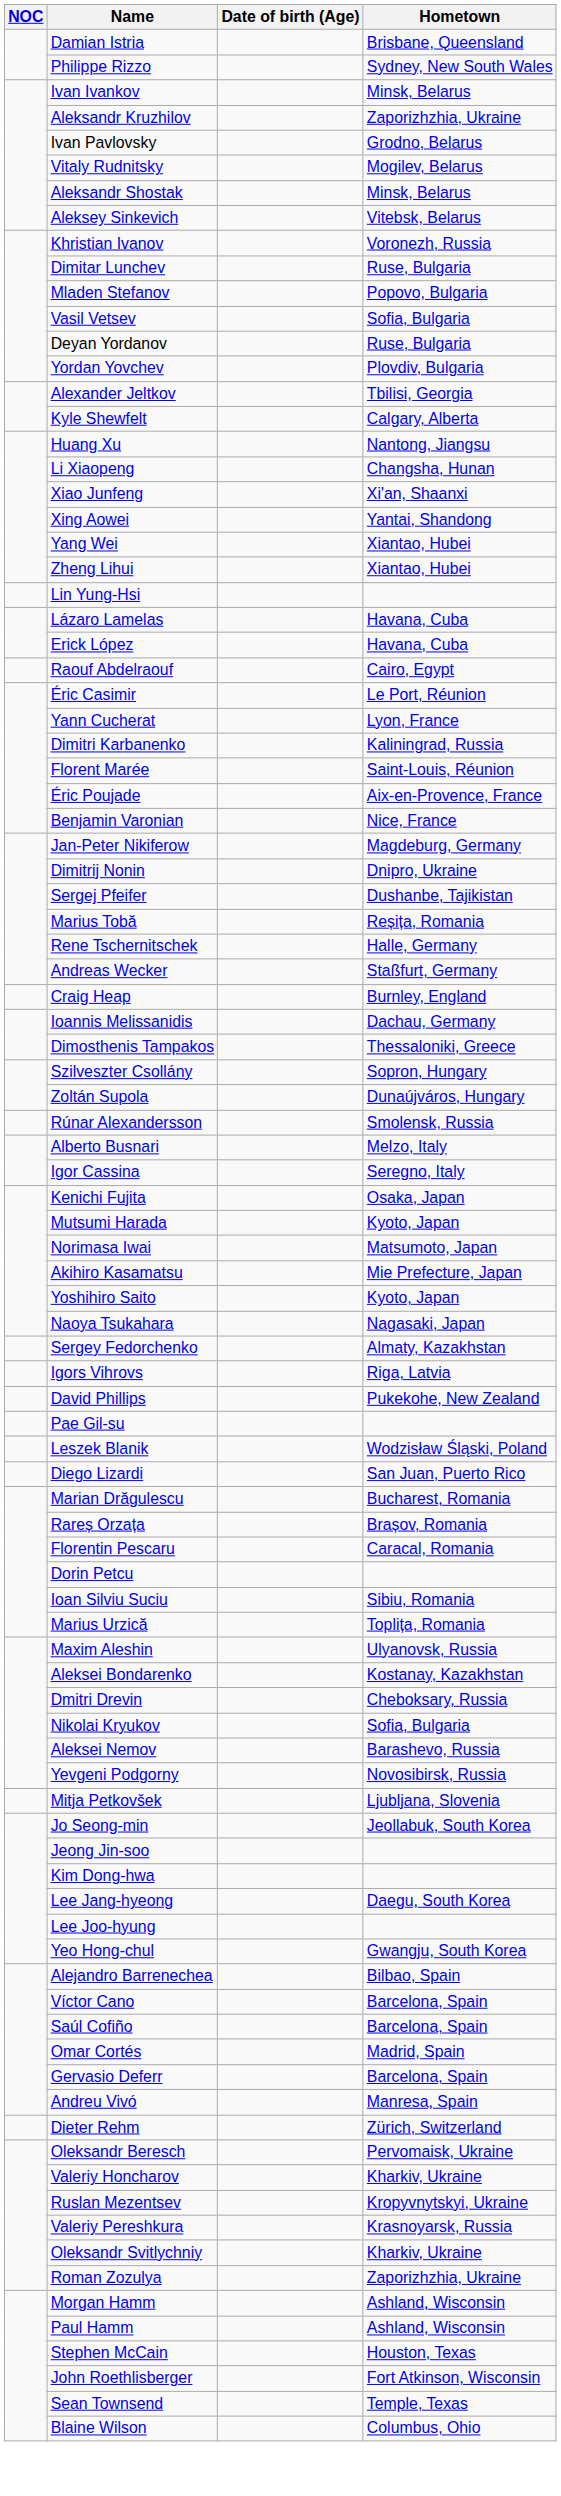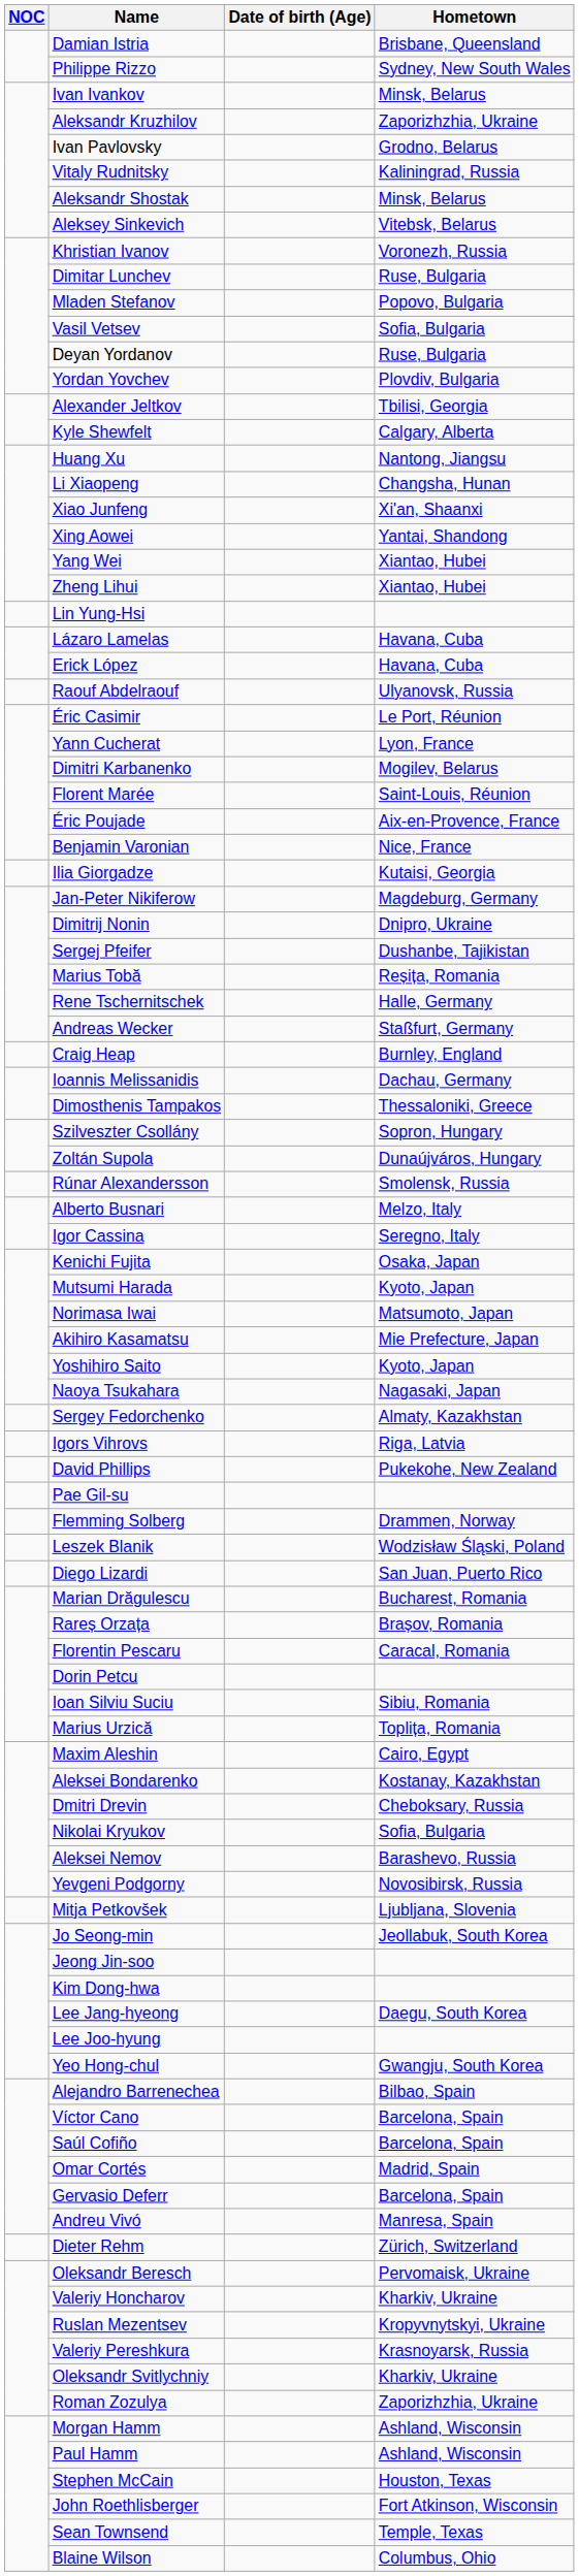 <table class="wikitable sortable">
 <tr>
 <th><a href='#'>NOC</a></th>
 <th>Name</th>
 <th>Date of birth (Age)</th>
 <th>Hometown</th>
 </tr>
 <tr>
 <td rowspan="2"></td>
 <td><a href='#'>Damian Istria</a></td>
 <td></td>
 <td><a href='#'>Brisbane, Queensland</a></td>
 </tr>
 <tr>
 <td><a href='#'>Philippe Rizzo</a></td>
 <td></td>
 <td><a href='#'>Sydney, New South Wales</a></td>
 </tr>
 <tr>
 <td rowspan="6"></td>
 <td><a href='#'>Ivan Ivankov</a></td>
 <td></td>
 <td><a href='#'>Minsk, Belarus</a></td>
 </tr>
 <tr>
 <td><a href='#'>Aleksandr Kruzhilov</a></td>
 <td></td>
 <td><a href='#'>Zaporizhzhia, Ukraine</a></td>
 </tr>
 <tr>
 <td>Ivan Pavlovsky</td>
 <td></td>
 <td><a href='#'>Grodno, Belarus</a></td>
 </tr>
 <tr>
 <td><a href='#'>Vitaly Rudnitsky</a></td>
 <td></td>
-<td><a href='#'>Mogilev, Belarus</a></td>
+<td><a href='#'>Kaliningrad, Russia</a></td>
 </tr>
 <tr>
 <td><a href='#'>Aleksandr Shostak</a></td>
 <td></td>
 <td><a href='#'>Minsk, Belarus</a></td>
 </tr>
 <tr>
 <td><a href='#'>Aleksey Sinkevich</a></td>
 <td></td>
 <td><a href='#'>Vitebsk, Belarus</a></td>
 </tr>
 <tr>
 <td rowspan="6"></td>
 <td><a href='#'>Khristian Ivanov</a></td>
 <td></td>
 <td><a href='#'>Voronezh, Russia</a></td>
 </tr>
 <tr>
 <td><a href='#'>Dimitar Lunchev</a></td>
 <td></td>
 <td><a href='#'>Ruse, Bulgaria</a></td>
 </tr>
 <tr>
 <td><a href='#'>Mladen Stefanov</a></td>
 <td></td>
 <td><a href='#'>Popovo, Bulgaria</a></td>
 </tr>
 <tr>
 <td><a href='#'>Vasil Vetsev</a></td>
 <td></td>
 <td><a href='#'>Sofia, Bulgaria</a></td>
 </tr>
 <tr>
 <td>Deyan Yordanov</td>
 <td></td>
 <td><a href='#'>Ruse, Bulgaria</a></td>
 </tr>
 <tr>
 <td><a href='#'>Yordan Yovchev</a></td>
 <td></td>
 <td><a href='#'>Plovdiv, Bulgaria</a></td>
 </tr>
 <tr>
 <td rowspan="2"></td>
 <td><a href='#'>Alexander Jeltkov</a></td>
 <td></td>
 <td><a href='#'>Tbilisi, Georgia</a></td>
 </tr>
 <tr>
 <td><a href='#'>Kyle Shewfelt</a></td>
 <td></td>
 <td><a href='#'>Calgary, Alberta</a></td>
 </tr>
 <tr>
 <td rowspan="6"></td>
 <td><a href='#'>Huang Xu</a></td>
 <td></td>
 <td><a href='#'>Nantong, Jiangsu</a></td>
 </tr>
 <tr>
 <td><a href='#'>Li Xiaopeng</a></td>
 <td></td>
 <td><a href='#'>Changsha, Hunan</a></td>
 </tr>
 <tr>
 <td><a href='#'>Xiao Junfeng</a></td>
 <td></td>
 <td><a href='#'>Xi'an, Shaanxi</a></td>
 </tr>
 <tr>
 <td><a href='#'>Xing Aowei</a></td>
 <td></td>
 <td><a href='#'>Yantai, Shandong</a></td>
 </tr>
 <tr>
 <td><a href='#'>Yang Wei</a></td>
 <td></td>
 <td><a href='#'>Xiantao, Hubei</a></td>
 </tr>
 <tr>
 <td><a href='#'>Zheng Lihui</a></td>
 <td></td>
 <td><a href='#'>Xiantao, Hubei</a></td>
 </tr>
 <tr>
 <td></td>
 <td><a href='#'>Lin Yung-Hsi</a></td>
 <td></td>
 <td></td>
 </tr>
 <tr>
 <td rowspan="2"></td>
 <td><a href='#'>Lázaro Lamelas</a></td>
 <td></td>
 <td><a href='#'>Havana, Cuba</a></td>
 </tr>
 <tr>
 <td><a href='#'>Erick López</a></td>
 <td></td>
 <td><a href='#'>Havana, Cuba</a></td>
 </tr>
 <tr>
 <td></td>
 <td><a href='#'>Raouf Abdelraouf</a></td>
 <td></td>
-<td><a href='#'>Cairo, Egypt</a></td>
+<td><a href='#'>Ulyanovsk, Russia</a></td>
 </tr>
 <tr>
 <td rowspan="6"></td>
 <td><a href='#'>Éric Casimir</a></td>
 <td></td>
 <td><a href='#'>Le Port, Réunion</a></td>
 </tr>
 <tr>
 <td><a href='#'>Yann Cucherat</a></td>
 <td></td>
 <td><a href='#'>Lyon, France</a></td>
 </tr>
 <tr>
 <td><a href='#'>Dimitri Karbanenko</a></td>
 <td></td>
-<td><a href='#'>Kaliningrad, Russia</a></td>
+<td><a href='#'>Mogilev, Belarus</a></td>
 </tr>
 <tr>
 <td><a href='#'>Florent Marée</a></td>
 <td></td>
 <td><a href='#'>Saint-Louis, Réunion</a></td>
 </tr>
 <tr>
 <td><a href='#'>Éric Poujade</a></td>
 <td></td>
 <td><a href='#'>Aix-en-Provence, France</a></td>
 </tr>
 <tr>
 <td><a href='#'>Benjamin Varonian</a></td>
 <td></td>
 <td><a href='#'>Nice, France</a></td>
+</tr>
+<tr>
+<td></td>
+<td><a href='#'>Ilia Giorgadze</a></td>
+<td></td>
+<td><a href='#'>Kutaisi, Georgia</a></td>
 </tr>
 <tr>
 <td rowspan="6"></td>
 <td><a href='#'>Jan-Peter Nikiferow</a></td>
 <td></td>
 <td><a href='#'>Magdeburg, Germany</a></td>
 </tr>
 <tr>
 <td><a href='#'>Dimitrij Nonin</a></td>
 <td></td>
 <td><a href='#'>Dnipro, Ukraine</a></td>
 </tr>
 <tr>
 <td><a href='#'>Sergej Pfeifer</a></td>
 <td></td>
 <td><a href='#'>Dushanbe, Tajikistan</a></td>
 </tr>
 <tr>
 <td><a href='#'>Marius Tobă</a></td>
 <td></td>
 <td><a href='#'>Reșița, Romania</a></td>
 </tr>
 <tr>
 <td><a href='#'>Rene Tschernitschek</a></td>
 <td></td>
 <td><a href='#'>Halle, Germany</a></td>
 </tr>
 <tr>
 <td><a href='#'>Andreas Wecker</a></td>
 <td></td>
 <td><a href='#'>Staßfurt, Germany</a></td>
 </tr>
 <tr>
 <td></td>
 <td><a href='#'>Craig Heap</a></td>
 <td></td>
 <td><a href='#'>Burnley, England</a></td>
 </tr>
 <tr>
 <td rowspan="2"></td>
 <td><a href='#'>Ioannis Melissanidis</a></td>
 <td></td>
 <td><a href='#'>Dachau, Germany</a></td>
 </tr>
 <tr>
 <td><a href='#'>Dimosthenis Tampakos</a></td>
 <td></td>
 <td><a href='#'>Thessaloniki, Greece</a></td>
 </tr>
 <tr>
 <td rowspan="2"></td>
 <td><a href='#'>Szilveszter Csollány</a></td>
 <td></td>
 <td><a href='#'>Sopron, Hungary</a></td>
 </tr>
 <tr>
 <td><a href='#'>Zoltán Supola</a></td>
 <td></td>
 <td><a href='#'>Dunaújváros, Hungary</a></td>
 </tr>
 <tr>
 <td></td>
 <td><a href='#'>Rúnar Alexandersson</a></td>
 <td></td>
 <td><a href='#'>Smolensk, Russia</a></td>
 </tr>
 <tr>
 <td rowspan="2"></td>
 <td><a href='#'>Alberto Busnari</a></td>
 <td></td>
 <td><a href='#'>Melzo, Italy</a></td>
 </tr>
 <tr>
 <td><a href='#'>Igor Cassina</a></td>
 <td></td>
 <td><a href='#'>Seregno, Italy</a></td>
 </tr>
 <tr>
 <td rowspan="6"></td>
 <td><a href='#'>Kenichi Fujita</a></td>
 <td></td>
 <td><a href='#'>Osaka, Japan</a></td>
 </tr>
 <tr>
 <td><a href='#'>Mutsumi Harada</a></td>
 <td></td>
 <td><a href='#'>Kyoto, Japan</a></td>
 </tr>
 <tr>
 <td><a href='#'>Norimasa Iwai</a></td>
 <td></td>
 <td><a href='#'>Matsumoto, Japan</a></td>
 </tr>
 <tr>
 <td><a href='#'>Akihiro Kasamatsu</a></td>
 <td></td>
 <td><a href='#'>Mie Prefecture, Japan</a></td>
 </tr>
 <tr>
 <td><a href='#'>Yoshihiro Saito</a></td>
 <td></td>
 <td><a href='#'>Kyoto, Japan</a></td>
 </tr>
 <tr>
 <td><a href='#'>Naoya Tsukahara</a></td>
 <td></td>
 <td><a href='#'>Nagasaki, Japan</a></td>
 </tr>
 <tr>
 <td></td>
 <td><a href='#'>Sergey Fedorchenko</a></td>
 <td></td>
 <td><a href='#'>Almaty, Kazakhstan</a></td>
 </tr>
 <tr>
 <td></td>
 <td><a href='#'>Igors Vihrovs</a></td>
 <td></td>
 <td><a href='#'>Riga, Latvia</a></td>
 </tr>
 <tr>
 <td></td>
 <td><a href='#'>David Phillips</a></td>
 <td></td>
 <td><a href='#'>Pukekohe, New Zealand</a></td>
 </tr>
 <tr>
 <td></td>
 <td><a href='#'>Pae Gil-su</a></td>
 <td></td>
 <td></td>
 </tr>
 <tr>
 <td></td>
+<td><a href='#'>Flemming Solberg</a></td>
+<td></td>
+<td><a href='#'>Drammen, Norway</a></td>
+</tr>
+<tr>
+<td></td>
 <td><a href='#'>Leszek Blanik</a></td>
 <td></td>
 <td><a href='#'>Wodzisław Śląski, Poland</a></td>
 </tr>
 <tr>
 <td></td>
 <td><a href='#'>Diego Lizardi</a></td>
 <td></td>
 <td><a href='#'>San Juan, Puerto Rico</a></td>
 </tr>
 <tr>
 <td rowspan="6"></td>
 <td><a href='#'>Marian Drăgulescu</a></td>
 <td></td>
 <td><a href='#'>Bucharest, Romania</a></td>
 </tr>
 <tr>
 <td><a href='#'>Rareș Orzața</a></td>
 <td></td>
 <td><a href='#'>Brașov, Romania</a></td>
 </tr>
 <tr>
 <td><a href='#'>Florentin Pescaru</a></td>
 <td></td>
 <td><a href='#'>Caracal, Romania</a></td>
 </tr>
 <tr>
 <td><a href='#'>Dorin Petcu</a></td>
 <td></td>
 <td></td>
 </tr>
 <tr>
 <td><a href='#'>Ioan Silviu Suciu</a></td>
 <td></td>
 <td><a href='#'>Sibiu, Romania</a></td>
 </tr>
 <tr>
 <td><a href='#'>Marius Urzică</a></td>
 <td></td>
 <td><a href='#'>Toplița, Romania</a></td>
 </tr>
 <tr>
 <td rowspan="6"></td>
 <td><a href='#'>Maxim Aleshin</a></td>
 <td></td>
-<td><a href='#'>Ulyanovsk, Russia</a></td>
+<td><a href='#'>Cairo, Egypt</a></td>
 </tr>
 <tr>
 <td><a href='#'>Aleksei Bondarenko</a></td>
 <td></td>
 <td><a href='#'>Kostanay, Kazakhstan</a></td>
 </tr>
 <tr>
 <td><a href='#'>Dmitri Drevin</a></td>
 <td></td>
 <td><a href='#'>Cheboksary, Russia</a></td>
 </tr>
 <tr>
 <td><a href='#'>Nikolai Kryukov</a></td>
 <td></td>
 <td><a href='#'>Sofia, Bulgaria</a></td>
 </tr>
 <tr>
 <td><a href='#'>Aleksei Nemov</a></td>
 <td></td>
 <td><a href='#'>Barashevo, Russia</a></td>
 </tr>
 <tr>
 <td><a href='#'>Yevgeni Podgorny</a></td>
 <td></td>
 <td><a href='#'>Novosibirsk, Russia</a></td>
 </tr>
 <tr>
 <td></td>
 <td><a href='#'>Mitja Petkovšek</a></td>
 <td></td>
 <td><a href='#'>Ljubljana, Slovenia</a></td>
 </tr>
 <tr>
 <td rowspan="6"></td>
 <td><a href='#'>Jo Seong-min</a></td>
 <td></td>
 <td><a href='#'>Jeollabuk, South Korea</a></td>
 </tr>
 <tr>
 <td><a href='#'>Jeong Jin-soo</a></td>
 <td></td>
 <td></td>
 </tr>
 <tr>
 <td><a href='#'>Kim Dong-hwa</a></td>
 <td></td>
 <td></td>
 </tr>
 <tr>
 <td><a href='#'>Lee Jang-hyeong</a></td>
 <td></td>
 <td><a href='#'>Daegu, South Korea</a></td>
 </tr>
 <tr>
 <td><a href='#'>Lee Joo-hyung</a></td>
 <td></td>
 <td></td>
 </tr>
 <tr>
 <td><a href='#'>Yeo Hong-chul</a></td>
 <td></td>
 <td><a href='#'>Gwangju, South Korea</a></td>
 </tr>
 <tr>
 <td rowspan="6"></td>
 <td><a href='#'>Alejandro Barrenechea</a></td>
 <td></td>
 <td><a href='#'>Bilbao, Spain</a></td>
 </tr>
 <tr>
 <td><a href='#'>Víctor Cano</a></td>
 <td></td>
 <td><a href='#'>Barcelona, Spain</a></td>
 </tr>
 <tr>
 <td><a href='#'>Saúl Cofiño</a></td>
 <td></td>
 <td><a href='#'>Barcelona, Spain</a></td>
 </tr>
 <tr>
 <td><a href='#'>Omar Cortés</a></td>
 <td></td>
 <td><a href='#'>Madrid, Spain</a></td>
 </tr>
 <tr>
 <td><a href='#'>Gervasio Deferr</a></td>
 <td></td>
 <td><a href='#'>Barcelona, Spain</a></td>
 </tr>
 <tr>
 <td><a href='#'>Andreu Vivó</a></td>
 <td></td>
 <td><a href='#'>Manresa, Spain</a></td>
 </tr>
 <tr>
 <td></td>
 <td><a href='#'>Dieter Rehm</a></td>
 <td></td>
 <td><a href='#'>Zürich, Switzerland</a></td>
 </tr>
 <tr>
 <td rowspan="6"></td>
 <td><a href='#'>Oleksandr Beresch</a></td>
 <td></td>
 <td><a href='#'>Pervomaisk, Ukraine</a></td>
 </tr>
 <tr>
 <td><a href='#'>Valeriy Honcharov</a></td>
 <td></td>
 <td><a href='#'>Kharkiv, Ukraine</a></td>
 </tr>
 <tr>
 <td><a href='#'>Ruslan Mezentsev</a></td>
 <td></td>
 <td><a href='#'>Kropyvnytskyi, Ukraine</a></td>
 </tr>
 <tr>
 <td><a href='#'>Valeriy Pereshkura</a></td>
 <td></td>
 <td><a href='#'>Krasnoyarsk, Russia</a></td>
 </tr>
 <tr>
 <td><a href='#'>Oleksandr Svitlychniy</a></td>
 <td></td>
 <td><a href='#'>Kharkiv, Ukraine</a></td>
 </tr>
 <tr>
 <td><a href='#'>Roman Zozulya</a></td>
 <td></td>
 <td><a href='#'>Zaporizhzhia, Ukraine</a></td>
 </tr>
 <tr>
 <td rowspan="6"></td>
 <td><a href='#'>Morgan Hamm</a></td>
 <td></td>
 <td><a href='#'>Ashland, Wisconsin</a></td>
 </tr>
 <tr>
 <td><a href='#'>Paul Hamm</a></td>
 <td></td>
 <td><a href='#'>Ashland, Wisconsin</a></td>
 </tr>
 <tr>
 <td><a href='#'>Stephen McCain</a></td>
 <td></td>
 <td><a href='#'>Houston, Texas</a></td>
 </tr>
 <tr>
 <td><a href='#'>John Roethlisberger</a></td>
 <td></td>
 <td><a href='#'>Fort Atkinson, Wisconsin</a></td>
 </tr>
 <tr>
 <td><a href='#'>Sean Townsend</a></td>
 <td></td>
 <td><a href='#'>Temple, Texas</a></td>
 </tr>
 <tr>
 <td><a href='#'>Blaine Wilson</a></td>
 <td></td>
 <td><a href='#'>Columbus, Ohio</a></td>
 </tr>
 </table>
